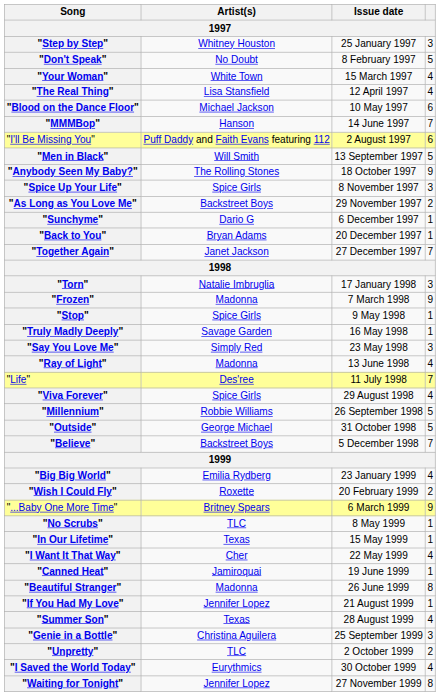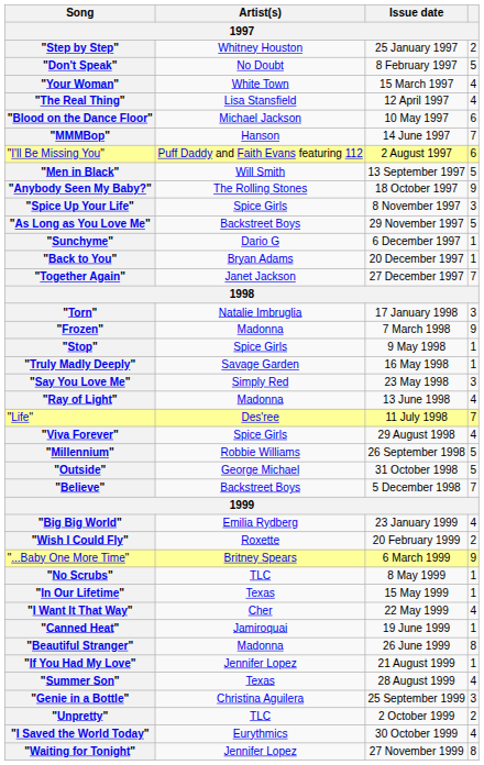 <table class="wikitable plainrowheaders sortable" style="text-align:center;">
 <tr>
 <th>Song</th>
 <th>Artist(s)</th>
 <th>Issue date</th>
 <th></th>
 </tr>
 <tr>
 <th colspan=4>1997</th>
 </tr>
 <tr>
 <th scope="row">"<a href='#'>Step by Step</a>"</th>
 <td><a href='#'>Whitney Houston</a></td>
 <td>25 January 1997</td>
-<td>3</td>
+<td>2</td>
 </tr>
 <tr>
 <th scope="row">"<a href='#'>Don't Speak</a>"</th>
 <td><a href='#'>No Doubt</a></td>
 <td>8 February 1997</td>
 <td>5</td>
 </tr>
 <tr>
 <th scope="row">"<a href='#'>Your Woman</a>"</th>
 <td><a href='#'>White Town</a></td>
 <td>15 March 1997</td>
 <td>4</td>
 </tr>
 <tr>
 <th scope="row">"<a href='#'>The Real Thing</a>"</th>
 <td><a href='#'>Lisa Stansfield</a></td>
 <td>12 April 1997</td>
 <td>4</td>
 </tr>
 <tr>
 <th scope="row">"<a href='#'>Blood on the Dance Floor</a>"</th>
 <td><a href='#'>Michael Jackson</a></td>
 <td>10 May 1997</td>
 <td>6</td>
 </tr>
 <tr>
 <th scope="row">"<a href='#'>MMMBop</a>"</th>
 <td><a href='#'>Hanson</a></td>
 <td>14 June 1997</td>
 <td>7</td>
 </tr>
 <tr bgcolor=#FFFF99>
 <td align=left>"<a href='#'>I'll Be Missing You</a>"</td>
 <td><a href='#'>Puff Daddy</a> and <a href='#'>Faith Evans</a> featuring <a href='#'>112</a></td>
 <td>2 August 1997</td>
 <td>6</td>
 </tr>
 <tr>
 <th scope="row">"<a href='#'>Men in Black</a>"</th>
 <td><a href='#'>Will Smith</a></td>
 <td>13 September 1997</td>
 <td>5</td>
 </tr>
 <tr>
 <th scope="row">"<a href='#'>Anybody Seen My Baby?</a>"</th>
 <td><a href='#'>The Rolling Stones</a></td>
 <td>18 October 1997</td>
 <td>9</td>
 </tr>
 <tr>
 <th scope="row">"<a href='#'>Spice Up Your Life</a>"</th>
 <td><a href='#'>Spice Girls</a></td>
 <td>8 November 1997</td>
 <td>3</td>
 </tr>
 <tr>
 <th scope="row">"<a href='#'>As Long as You Love Me</a>"</th>
 <td><a href='#'>Backstreet Boys</a></td>
 <td>29 November 1997</td>
-<td>2</td>
+<td>5</td>
 </tr>
 <tr>
 <th scope="row">"<a href='#'>Sunchyme</a>"</th>
 <td><a href='#'>Dario G</a></td>
 <td>6 December 1997</td>
 <td>1</td>
 </tr>
 <tr>
 <th scope="row">"<a href='#'>Back to You</a>"</th>
 <td><a href='#'>Bryan Adams</a></td>
 <td>20 December 1997</td>
 <td>1</td>
 </tr>
 <tr>
 <th scope="row">"<a href='#'>Together Again</a>"</th>
 <td><a href='#'>Janet Jackson</a></td>
 <td>27 December 1997</td>
 <td>7</td>
 </tr>
 <tr>
 <th colspan=4>1998</th>
 </tr>
 <tr>
 <th scope="row">"<a href='#'>Torn</a>"</th>
 <td><a href='#'>Natalie Imbruglia</a></td>
 <td>17 January 1998</td>
 <td>3</td>
 </tr>
 <tr>
 <th scope="row">"<a href='#'>Frozen</a>"</th>
 <td><a href='#'>Madonna</a></td>
 <td>7 March 1998</td>
 <td>9</td>
 </tr>
 <tr>
 <th scope="row">"<a href='#'>Stop</a>"</th>
 <td><a href='#'>Spice Girls</a></td>
 <td>9 May 1998</td>
 <td>1</td>
 </tr>
 <tr>
 <th scope="row">"<a href='#'>Truly Madly Deeply</a>"</th>
 <td><a href='#'>Savage Garden</a></td>
 <td>16 May 1998</td>
 <td>1</td>
 </tr>
 <tr>
 <th scope="row">"<a href='#'>Say You Love Me</a>"</th>
 <td><a href='#'>Simply Red</a></td>
 <td>23 May 1998</td>
 <td>3</td>
 </tr>
 <tr>
 <th scope="row">"<a href='#'>Ray of Light</a>"</th>
 <td><a href='#'>Madonna</a></td>
 <td>13 June 1998</td>
 <td>4</td>
 </tr>
 <tr bgcolor=#FFFF99>
 <td align=left>"<a href='#'>Life</a>"</td>
 <td><a href='#'>Des'ree</a></td>
 <td>11 July 1998</td>
 <td>7</td>
 </tr>
 <tr>
 <th scope="row">"<a href='#'>Viva Forever</a>"</th>
 <td><a href='#'>Spice Girls</a></td>
 <td>29 August 1998</td>
 <td>4</td>
 </tr>
 <tr>
 <th scope="row">"<a href='#'>Millennium</a>"</th>
 <td><a href='#'>Robbie Williams</a></td>
 <td>26 September 1998</td>
 <td>5</td>
 </tr>
 <tr>
 <th scope="row">"<a href='#'>Outside</a>"</th>
 <td><a href='#'>George Michael</a></td>
 <td>31 October 1998</td>
 <td>5</td>
 </tr>
 <tr>
 <th scope="row">"<a href='#'>Believe</a>"</th>
 <td><a href='#'>Backstreet Boys</a></td>
 <td>5 December 1998</td>
 <td>7</td>
 </tr>
 <tr>
 <th colspan=4>1999</th>
 </tr>
 <tr>
 <th scope="row">"<a href='#'>Big Big World</a>"</th>
 <td><a href='#'>Emilia Rydberg</a></td>
 <td>23 January 1999</td>
 <td>4</td>
 </tr>
 <tr>
 <th scope="row">"<a href='#'>Wish I Could Fly</a>"</th>
 <td><a href='#'>Roxette</a></td>
 <td>20 February 1999</td>
 <td>2</td>
 </tr>
 <tr bgcolor=#FFFF99>
 <td align=left>"<a href='#'>...Baby One More Time</a>"</td>
 <td><a href='#'>Britney Spears</a></td>
 <td>6 March 1999</td>
 <td>9</td>
 </tr>
 <tr>
 <th scope="row">"<a href='#'>No Scrubs</a>"</th>
 <td><a href='#'>TLC</a></td>
 <td>8 May 1999</td>
 <td>1</td>
 </tr>
 <tr>
 <th scope="row">"<a href='#'>In Our Lifetime</a>"</th>
 <td><a href='#'>Texas</a></td>
 <td>15 May 1999</td>
 <td>1</td>
 </tr>
 <tr>
 <th scope="row">"<a href='#'>I Want It That Way</a>"</th>
 <td><a href='#'>Cher</a></td>
 <td>22 May 1999</td>
 <td>4</td>
 </tr>
 <tr>
 <th scope="row">"<a href='#'>Canned Heat</a>"</th>
 <td><a href='#'>Jamiroquai</a></td>
 <td>19 June 1999</td>
 <td>1</td>
 </tr>
 <tr>
 <th scope="row">"<a href='#'>Beautiful Stranger</a>"</th>
 <td><a href='#'>Madonna</a></td>
 <td>26 June 1999</td>
 <td>8</td>
 </tr>
 <tr>
 <th scope="row">"<a href='#'>If You Had My Love</a>"</th>
 <td><a href='#'>Jennifer Lopez</a></td>
 <td>21 August 1999</td>
 <td>1</td>
 </tr>
 <tr>
 <th scope="row">"<a href='#'>Summer Son</a>"</th>
 <td><a href='#'>Texas</a></td>
 <td>28 August 1999</td>
 <td>4</td>
 </tr>
 <tr>
 <th scope="row">"<a href='#'>Genie in a Bottle</a>"</th>
 <td><a href='#'>Christina Aguilera</a></td>
 <td>25 September 1999</td>
 <td>3</td>
 </tr>
 <tr>
 <th scope="row">"<a href='#'>Unpretty</a>"</th>
 <td><a href='#'>TLC</a></td>
 <td>2 October 1999</td>
 <td>2</td>
 </tr>
 <tr>
 <th scope="row">"<a href='#'>I Saved the World Today</a>"</th>
 <td><a href='#'>Eurythmics</a></td>
 <td>30 October 1999</td>
 <td>4</td>
 </tr>
 <tr>
 <th scope="row">"<a href='#'>Waiting for Tonight</a>"</th>
 <td><a href='#'>Jennifer Lopez</a></td>
 <td>27 November 1999</td>
 <td>8</td>
 </tr>
 </table>
